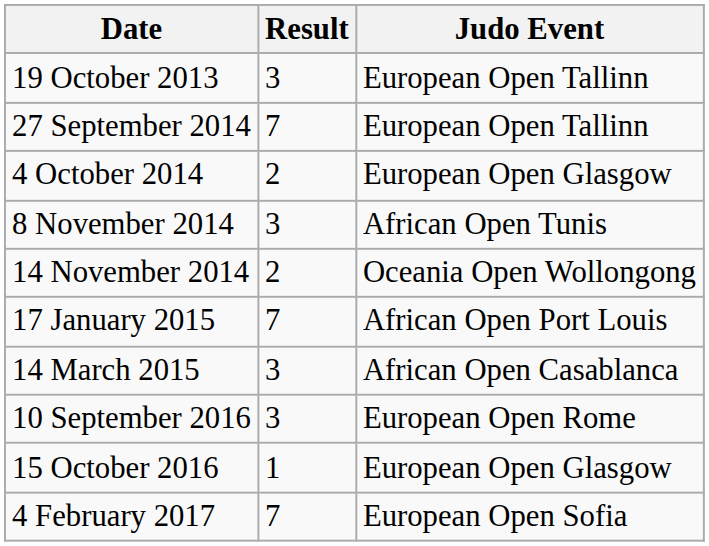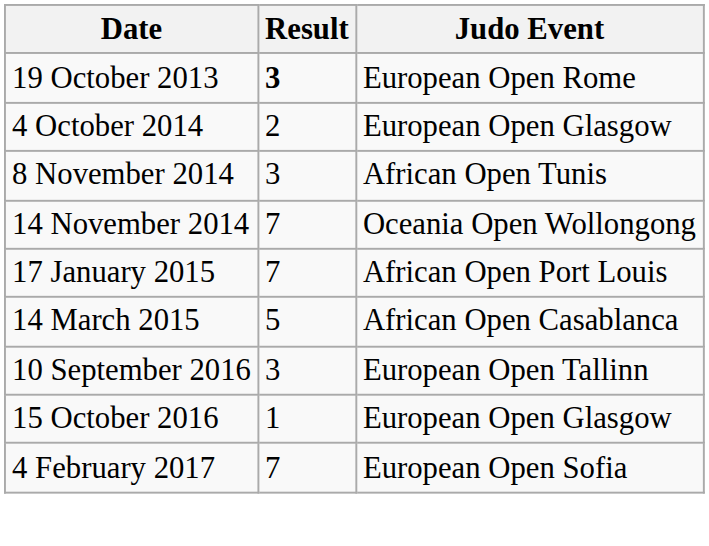 <table class="wikitable">
 <tr>
 <th>Date</th>
 <th>Result</th>
 <th>Judo Event</th>
 </tr>
 <tr>
 <td>19 October 2013</td>
-<td>3</td>
-<td>European Open Tallinn</td>
-</tr>
-<tr>
-<td>27 September 2014</td>
-<td>7</td>
-<td>European Open Tallinn</td>
+<td><strong>3</strong></td>
+<td>European Open Rome</td>
 </tr>
 <tr>
 <td>4 October 2014</td>
 <td>2</td>
 <td>European Open Glasgow</td>
 </tr>
 <tr>
 <td>8 November 2014</td>
 <td>3</td>
 <td>African Open Tunis</td>
 </tr>
 <tr>
 <td>14 November 2014</td>
-<td>2</td>
+<td>7</td>
 <td>Oceania Open Wollongong</td>
 </tr>
 <tr>
 <td>17 January 2015</td>
 <td>7</td>
 <td>African Open Port Louis</td>
 </tr>
 <tr>
 <td>14 March 2015</td>
-<td>3</td>
+<td>5</td>
 <td>African Open Casablanca</td>
 </tr>
 <tr>
 <td>10 September 2016</td>
 <td>3</td>
-<td>European Open Rome</td>
+<td>European Open Tallinn</td>
 </tr>
 <tr>
 <td>15 October 2016</td>
 <td>1</td>
 <td>European Open Glasgow</td>
 </tr>
 <tr>
 <td>4 February 2017</td>
 <td>7</td>
 <td>European Open Sofia</td>
 </tr>
 </table>
